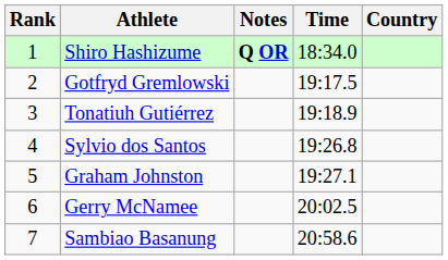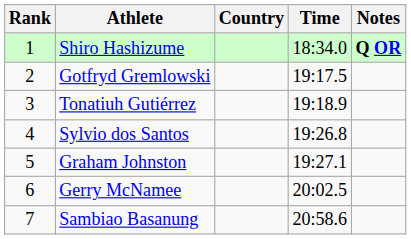 <table class="wikitable sortable" style="text-align:center">
 <tr>
 <th>Rank</th>
 <th>Athlete</th>
+<th>Country</th>
+<th>Time</th>
 <th>Notes</th>
-<th>Time</th>
-<th>Country</th>
 </tr>
 <tr bgcolor=ccffcc>
 <td>1</td>
 <td align=left><a href='#'>Shiro Hashizume</a></td>
+<td align=left></td>
+<td>18:34.0</td>
 <td><strong>Q</strong> <strong><a href='#'>OR</a></strong></td>
-<td>18:34.0</td>
-<td align=left></td>
 </tr>
 <tr>
 <td>2</td>
 <td align=left><a href='#'>Gotfryd Gremlowski</a></td>
+<td align=left></td>
+<td>19:17.5</td>
 <td></td>
-<td>19:17.5</td>
-<td align=left></td>
 </tr>
 <tr>
 <td>3</td>
 <td align=left><a href='#'>Tonatiuh Gutiérrez</a></td>
+<td align=left></td>
+<td>19:18.9</td>
 <td></td>
-<td>19:18.9</td>
-<td align=left></td>
 </tr>
 <tr>
 <td>4</td>
 <td align=left><a href='#'>Sylvio dos Santos</a></td>
+<td align=left></td>
+<td>19:26.8</td>
 <td></td>
-<td>19:26.8</td>
-<td align=left></td>
 </tr>
 <tr>
 <td>5</td>
 <td align=left><a href='#'>Graham Johnston</a></td>
+<td align=left></td>
+<td>19:27.1</td>
 <td></td>
-<td>19:27.1</td>
-<td align=left></td>
 </tr>
 <tr>
 <td>6</td>
 <td align=left><a href='#'>Gerry McNamee</a></td>
+<td align=left></td>
+<td>20:02.5</td>
 <td></td>
-<td>20:02.5</td>
-<td align=left></td>
 </tr>
 <tr>
 <td>7</td>
 <td align=left><a href='#'>Sambiao Basanung</a></td>
+<td align=left></td>
+<td>20:58.6</td>
 <td></td>
-<td>20:58.6</td>
-<td align=left></td>
 </tr>
 </table>
